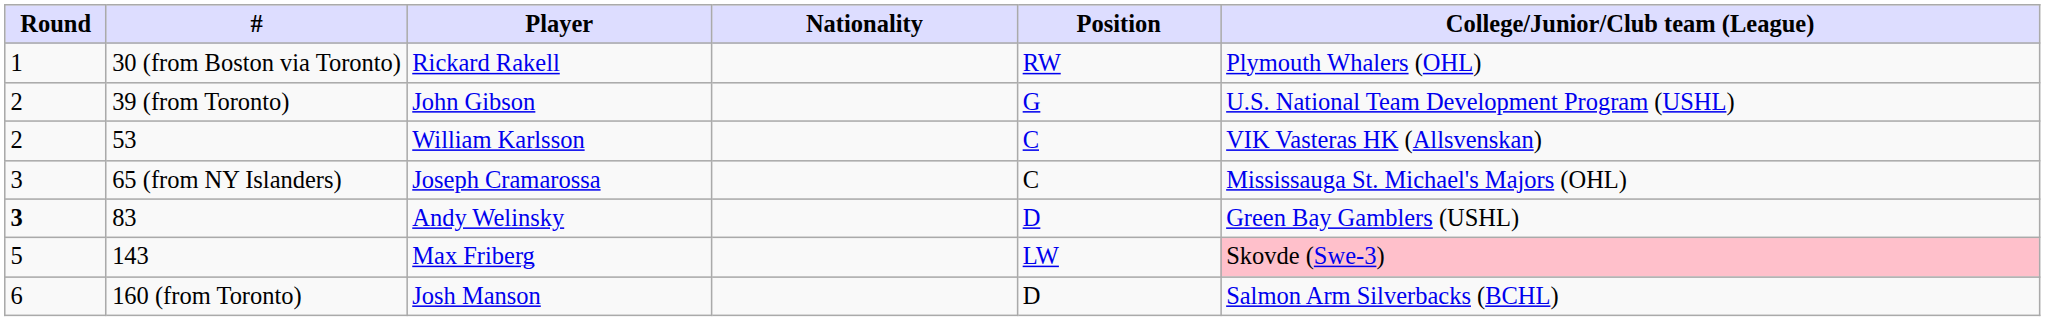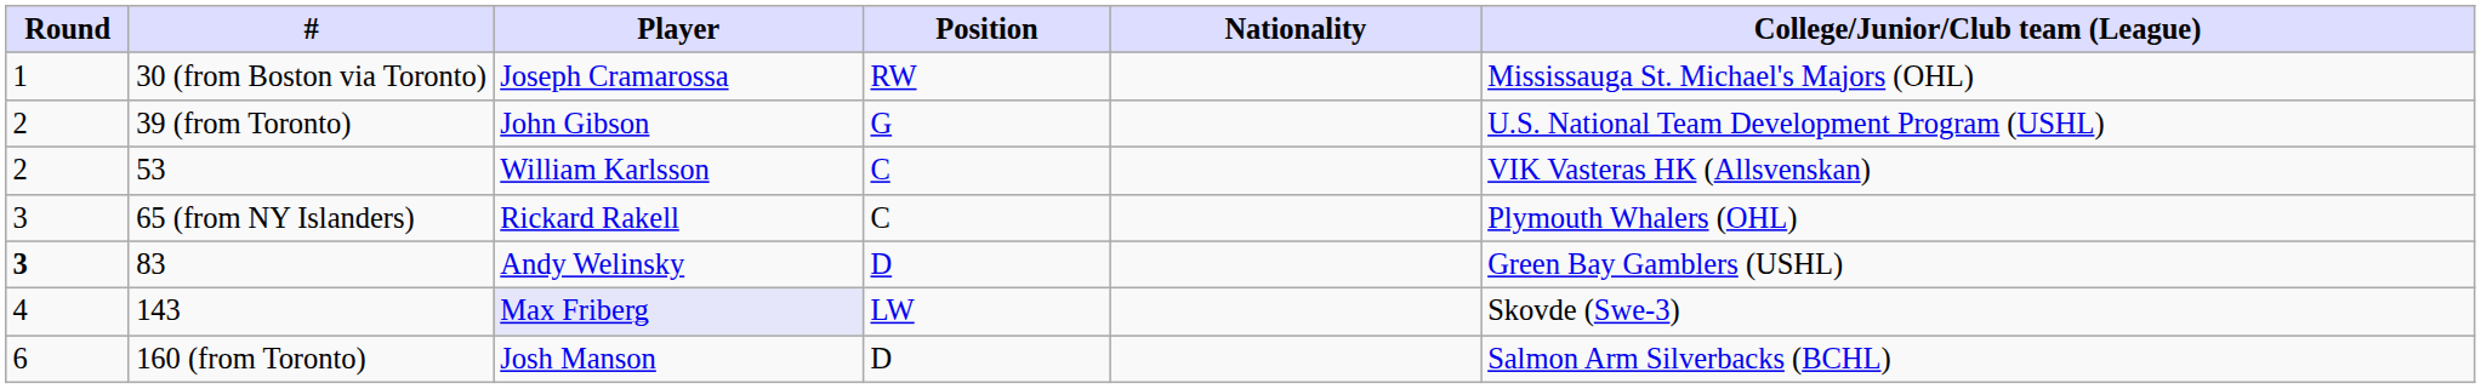 <table class="wikitable">
 <tr>
 <th style="background:#ddf; width:5%;">Round</th>
 <th style="background:#ddf; width:14.75%;">#</th>
 <th style="background:#ddf; width:15%;">Player</th>
+<th style="background:#ddf; width:10%;">Position</th>
 <th style="background:#ddf; width:15%;">Nationality</th>
-<th style="background:#ddf; width:10%;">Position</th>
 <th style="background:#ddf; width:100%;">College/Junior/Club team (League)</th>
 </tr>
 <tr>
 <td>1</td>
 <td>30 (from Boston via Toronto)</td>
-<td><a href='#'>Rickard Rakell</a></td>
+<td><a href='#'>Joseph Cramarossa</a></td>
+<td><a href='#'>RW</a></td>
 <td></td>
-<td><a href='#'>RW</a></td>
-<td><a href='#'>Plymouth Whalers</a> (<a href='#'>OHL</a>)</td>
+<td><a href='#'>Mississauga St. Michael's Majors</a> (OHL)</td>
 </tr>
 <tr>
 <td>2</td>
 <td>39 (from Toronto)</td>
 <td><a href='#'>John Gibson</a></td>
+<td><a href='#'>G</a></td>
 <td></td>
-<td><a href='#'>G</a></td>
 <td><a href='#'>U.S. National Team Development Program</a> (<a href='#'>USHL</a>)</td>
 </tr>
 <tr>
 <td>2</td>
 <td>53</td>
 <td><a href='#'>William Karlsson</a></td>
+<td><a href='#'>C</a></td>
 <td></td>
-<td><a href='#'>C</a></td>
 <td><a href='#'>VIK Vasteras HK</a> (<a href='#'>Allsvenskan</a>)</td>
 </tr>
 <tr>
 <td>3</td>
 <td>65 (from NY Islanders)</td>
-<td><a href='#'>Joseph Cramarossa</a></td>
+<td><a href='#'>Rickard Rakell</a></td>
+<td>C</td>
 <td></td>
-<td>C</td>
-<td><a href='#'>Mississauga St. Michael's Majors</a> (OHL)</td>
+<td><a href='#'>Plymouth Whalers</a> (<a href='#'>OHL</a>)</td>
 </tr>
 <tr>
 <td><strong>3</strong></td>
 <td>83</td>
 <td><a href='#'>Andy Welinsky</a></td>
+<td><a href='#'>D</a></td>
 <td></td>
-<td><a href='#'>D</a></td>
 <td><a href='#'>Green Bay Gamblers</a> (USHL)</td>
 </tr>
 <tr>
-<td>5</td>
+<td>4</td>
 <td>143</td>
-<td><a href='#'>Max Friberg</a></td>
+<td style="background: lavender;"><a href='#'>Max Friberg</a></td>
+<td><a href='#'>LW</a></td>
 <td></td>
-<td><a href='#'>LW</a></td>
-<td style="background: pink;">Skovde (<a href='#'>Swe-3</a>)</td>
+<td>Skovde (<a href='#'>Swe-3</a>)</td>
 </tr>
 <tr>
 <td>6</td>
 <td>160 (from Toronto)</td>
 <td><a href='#'>Josh Manson</a></td>
+<td>D</td>
 <td></td>
-<td>D</td>
 <td><a href='#'>Salmon Arm Silverbacks</a> (<a href='#'>BCHL</a>)</td>
 </tr>
 </table>
